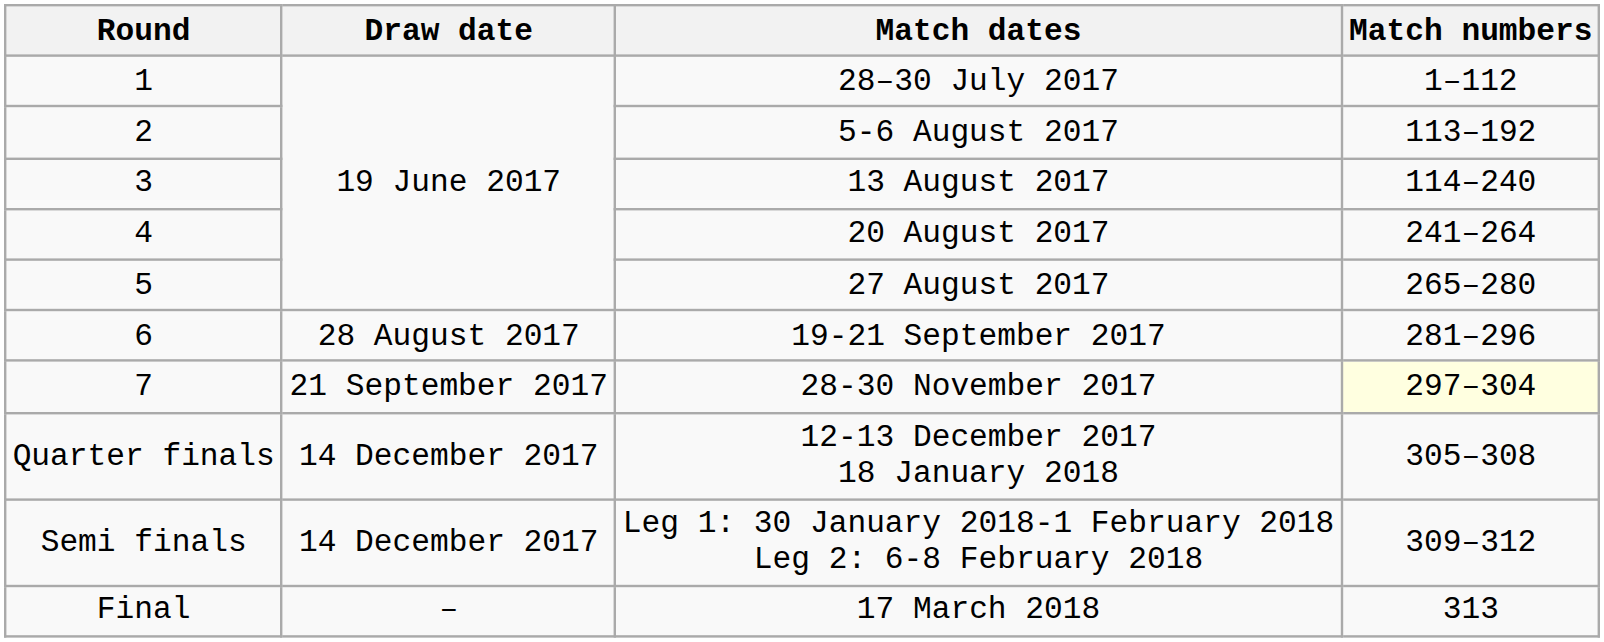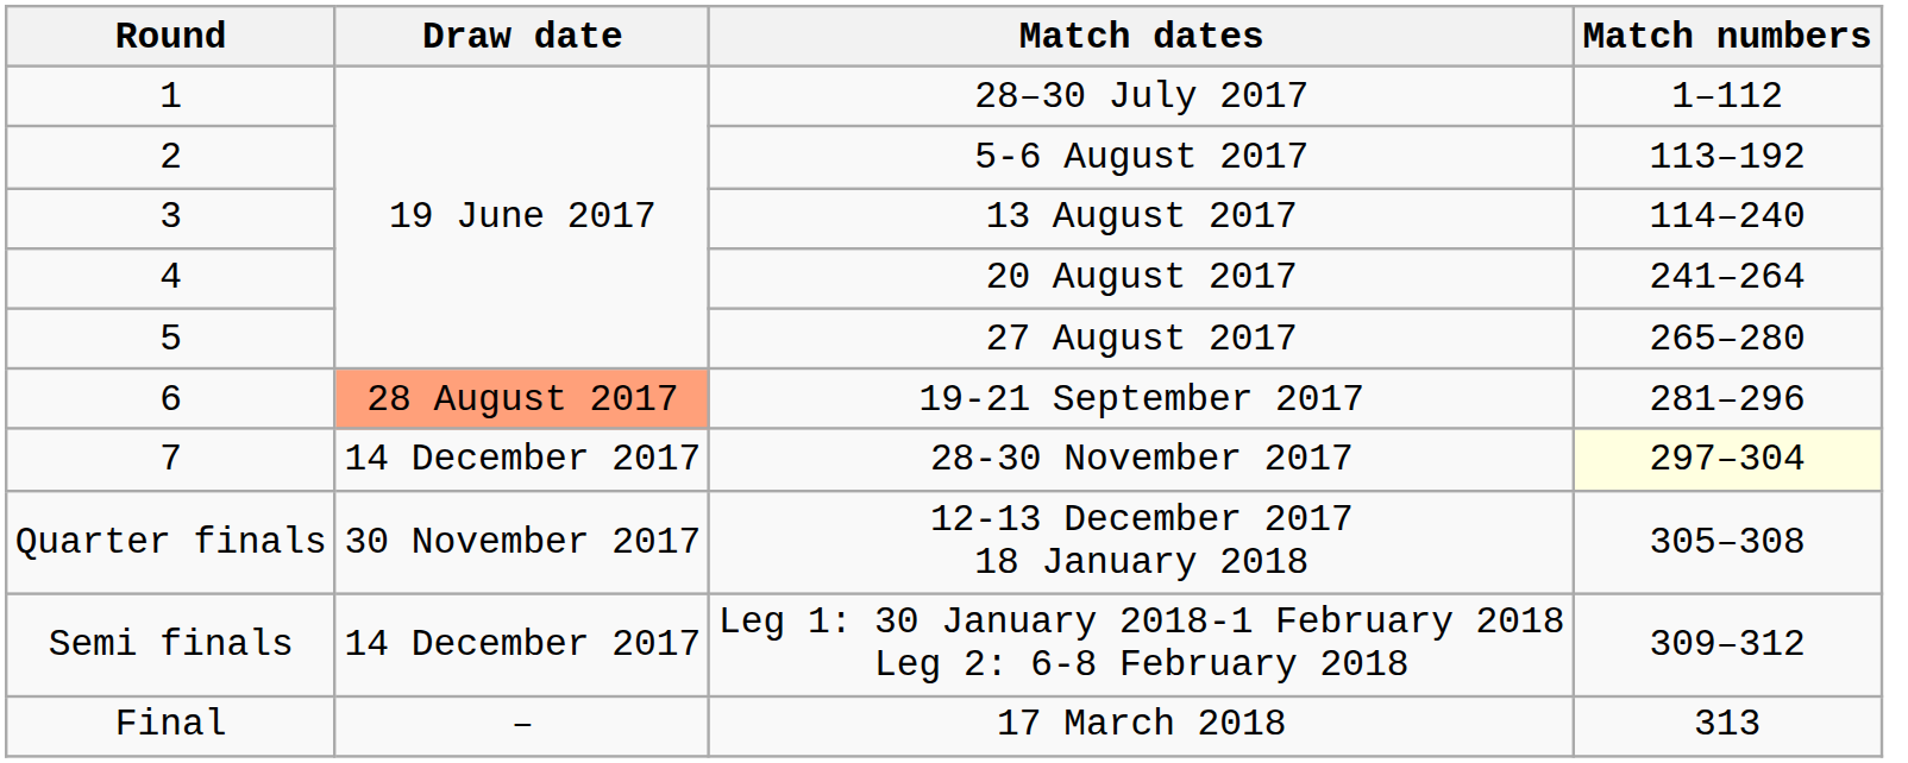 <table class="wikitable" style="text-align:center">
 <tr>
 <th>Round</th>
 <th>Draw date</th>
 <th>Match dates</th>
 <th>Match numbers</th>
 </tr>
 <tr>
 <td>1</td>
 <td rowspan="5">19 June 2017</td>
 <td>28–30 July 2017</td>
 <td>1–112</td>
 </tr>
 <tr>
 <td>2</td>
 <td>5-6 August 2017</td>
 <td>113–192</td>
 </tr>
 <tr>
 <td>3</td>
 <td>13 August 2017</td>
 <td>114–240</td>
 </tr>
 <tr>
 <td>4</td>
 <td>20 August 2017</td>
 <td>241–264</td>
 </tr>
 <tr>
 <td>5</td>
 <td>27 August 2017</td>
 <td>265–280</td>
 </tr>
 <tr>
 <td>6</td>
-<td>28 August 2017</td>
+<td style="background: lightsalmon;">28 August 2017</td>
 <td>19-21 September 2017</td>
 <td>281–296</td>
 </tr>
 <tr>
 <td>7</td>
-<td>21 September 2017</td>
+<td>14 December 2017</td>
 <td>28-30 November 2017</td>
 <td style="background: lightyellow;">297–304</td>
 </tr>
 <tr>
 <td>Quarter finals</td>
-<td>14 December 2017</td>
+<td>30 November 2017</td>
 <td>12-13 December 2017<br>18 January 2018</td>
 <td>305–308</td>
 </tr>
 <tr>
 <td>Semi finals</td>
 <td>14 December 2017</td>
 <td>Leg 1: 30 January 2018-1 February 2018<br>Leg 2: 6-8 February 2018</td>
 <td>309–312</td>
 </tr>
 <tr>
 <td>Final</td>
 <td>–</td>
 <td>17 March 2018</td>
 <td>313</td>
 </tr>
 </table>
